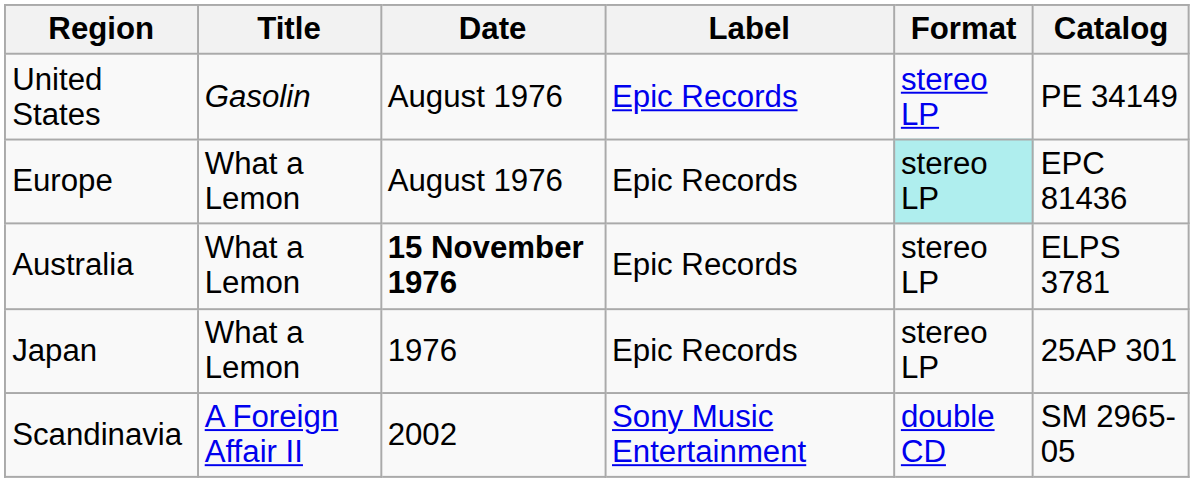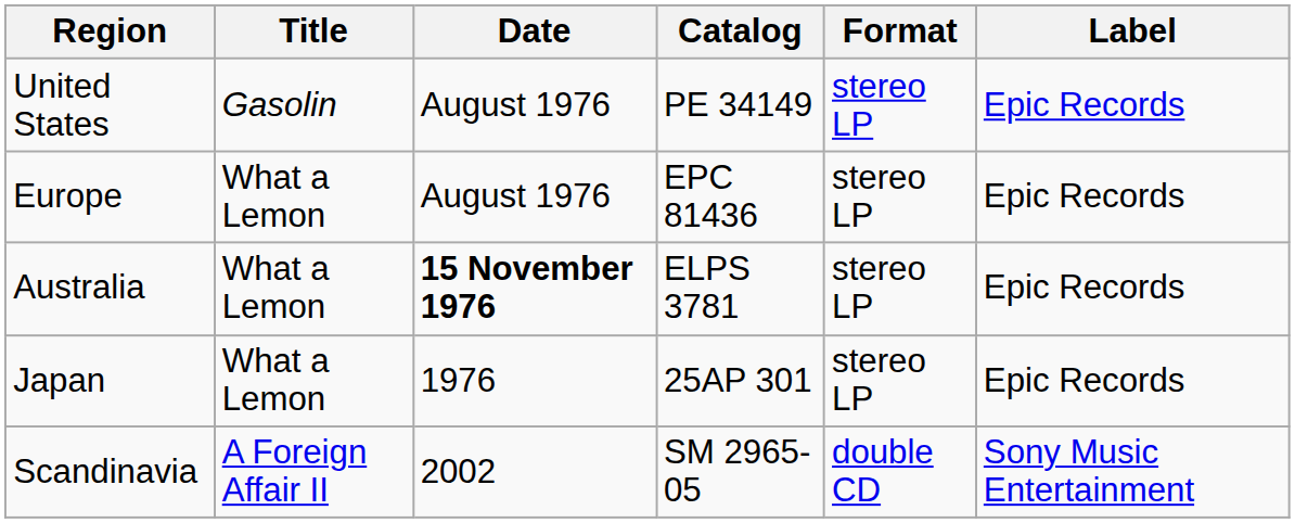 <table class="wikitable">
 <tr>
 <th>Region</th>
 <th>Title</th>
 <th>Date</th>
+<th>Catalog</th>
+<th>Format</th>
 <th>Label</th>
-<th>Format</th>
-<th>Catalog</th>
 </tr>
 <tr>
 <td>United States</td>
 <td><em>Gasolin<strong></td>
 <td>August 1976</td>
+<td>PE 34149</td>
+<td><a href='#'>stereo</a> <a href='#'>LP</a></td>
 <td><a href='#'>Epic Records</a></td>
-<td><a href='#'>stereo</a> <a href='#'>LP</a></td>
-<td>PE 34149</td>
 </tr>
 <tr>
 <td>Europe</td>
 <td></em>What a Lemon<em></td>
 <td>August 1976</td>
+<td>EPC 81436</td>
+<td>stereo LP</td>
 <td>Epic Records</td>
-<td style="background: paleturquoise;">stereo LP</td>
-<td>EPC 81436</td>
 </tr>
 <tr>
 <td>Australia</td>
 <td></em>What a Lemon<em></td>
 <td><strong>15 November 1976</strong></td>
+<td>ELPS 3781</td>
+<td>stereo LP</td>
 <td>Epic Records</td>
-<td>stereo LP</td>
-<td>ELPS 3781</td>
 </tr>
 <tr>
 <td>Japan</td>
 <td></em>What a Lemon<em></td>
 <td>1976</td>
+<td>25AP 301</td>
+<td>stereo LP</td>
 <td>Epic Records</td>
-<td>stereo LP</td>
-<td>25AP 301</td>
 </tr>
 <tr>
 <td>Scandinavia</td>
 <td></em><a href='#'>A Foreign Affair II</a><em></td>
 <td>2002</td>
+<td>SM 2965-05</td>
+<td><a href='#'>double CD</a></td>
 <td><a href='#'>Sony Music Entertainment</a></td>
-<td><a href='#'>double CD</a></td>
-<td>SM 2965-05</td>
 </tr>
 </table>
